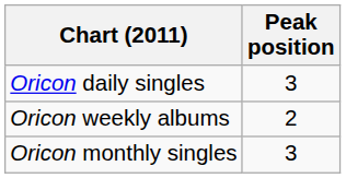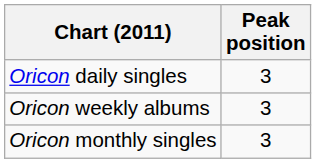 <table class="wikitable">
 <tr>
 <th>Chart (2011)</th>
 <th>Peak<br>position</th>
 </tr>
 <tr>
 <td><em><a href='#'>Oricon</a></em> daily singles</td>
 <td align="center">3</td>
 </tr>
 <tr>
 <td><em>Oricon</em> weekly albums</td>
-<td align="center">2</td>
+<td align="center">3</td>
 </tr>
 <tr>
 <td><em>Oricon</em> monthly singles</td>
 <td align="center">3</td>
 </tr>
 </table>
